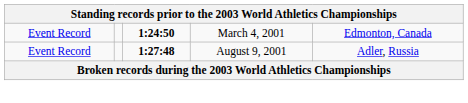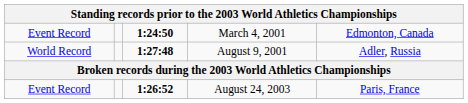 <table class="wikitable" style=" text-align:center; font-size:110%;" width="80%">
 <tr>
 <th colspan="5">Standing records prior to the 2003 World Athletics Championships</th>
 </tr>
 <tr>
 <td><a href='#'>Event Record</a></td>
 <td></td>
 <td><strong>1:24:50</strong></td>
 <td>March 4, 2001</td>
 <td> <a href='#'>Edmonton, Canada</a></td>
 </tr>
 <tr>
-<td><a href='#'>Event Record</a></td>
+<td><a href='#'>World Record</a></td>
 <td></td>
 <td><strong>1:27:48</strong></td>
 <td>August 9, 2001</td>
 <td> <a href='#'>Adler</a>, <a href='#'>Russia</a></td>
 </tr>
 <tr>
 <th colspan="5">Broken records during the 2003 World Athletics Championships</th>
 </tr>
+<tr>
+<td><a href='#'>Event Record</a></td>
+<td></td>
+<td><strong>1:26:52</strong></td>
+<td>August 24, 2003</td>
+<td> <a href='#'>Paris, France</a></td>
+</tr>
 </table>
